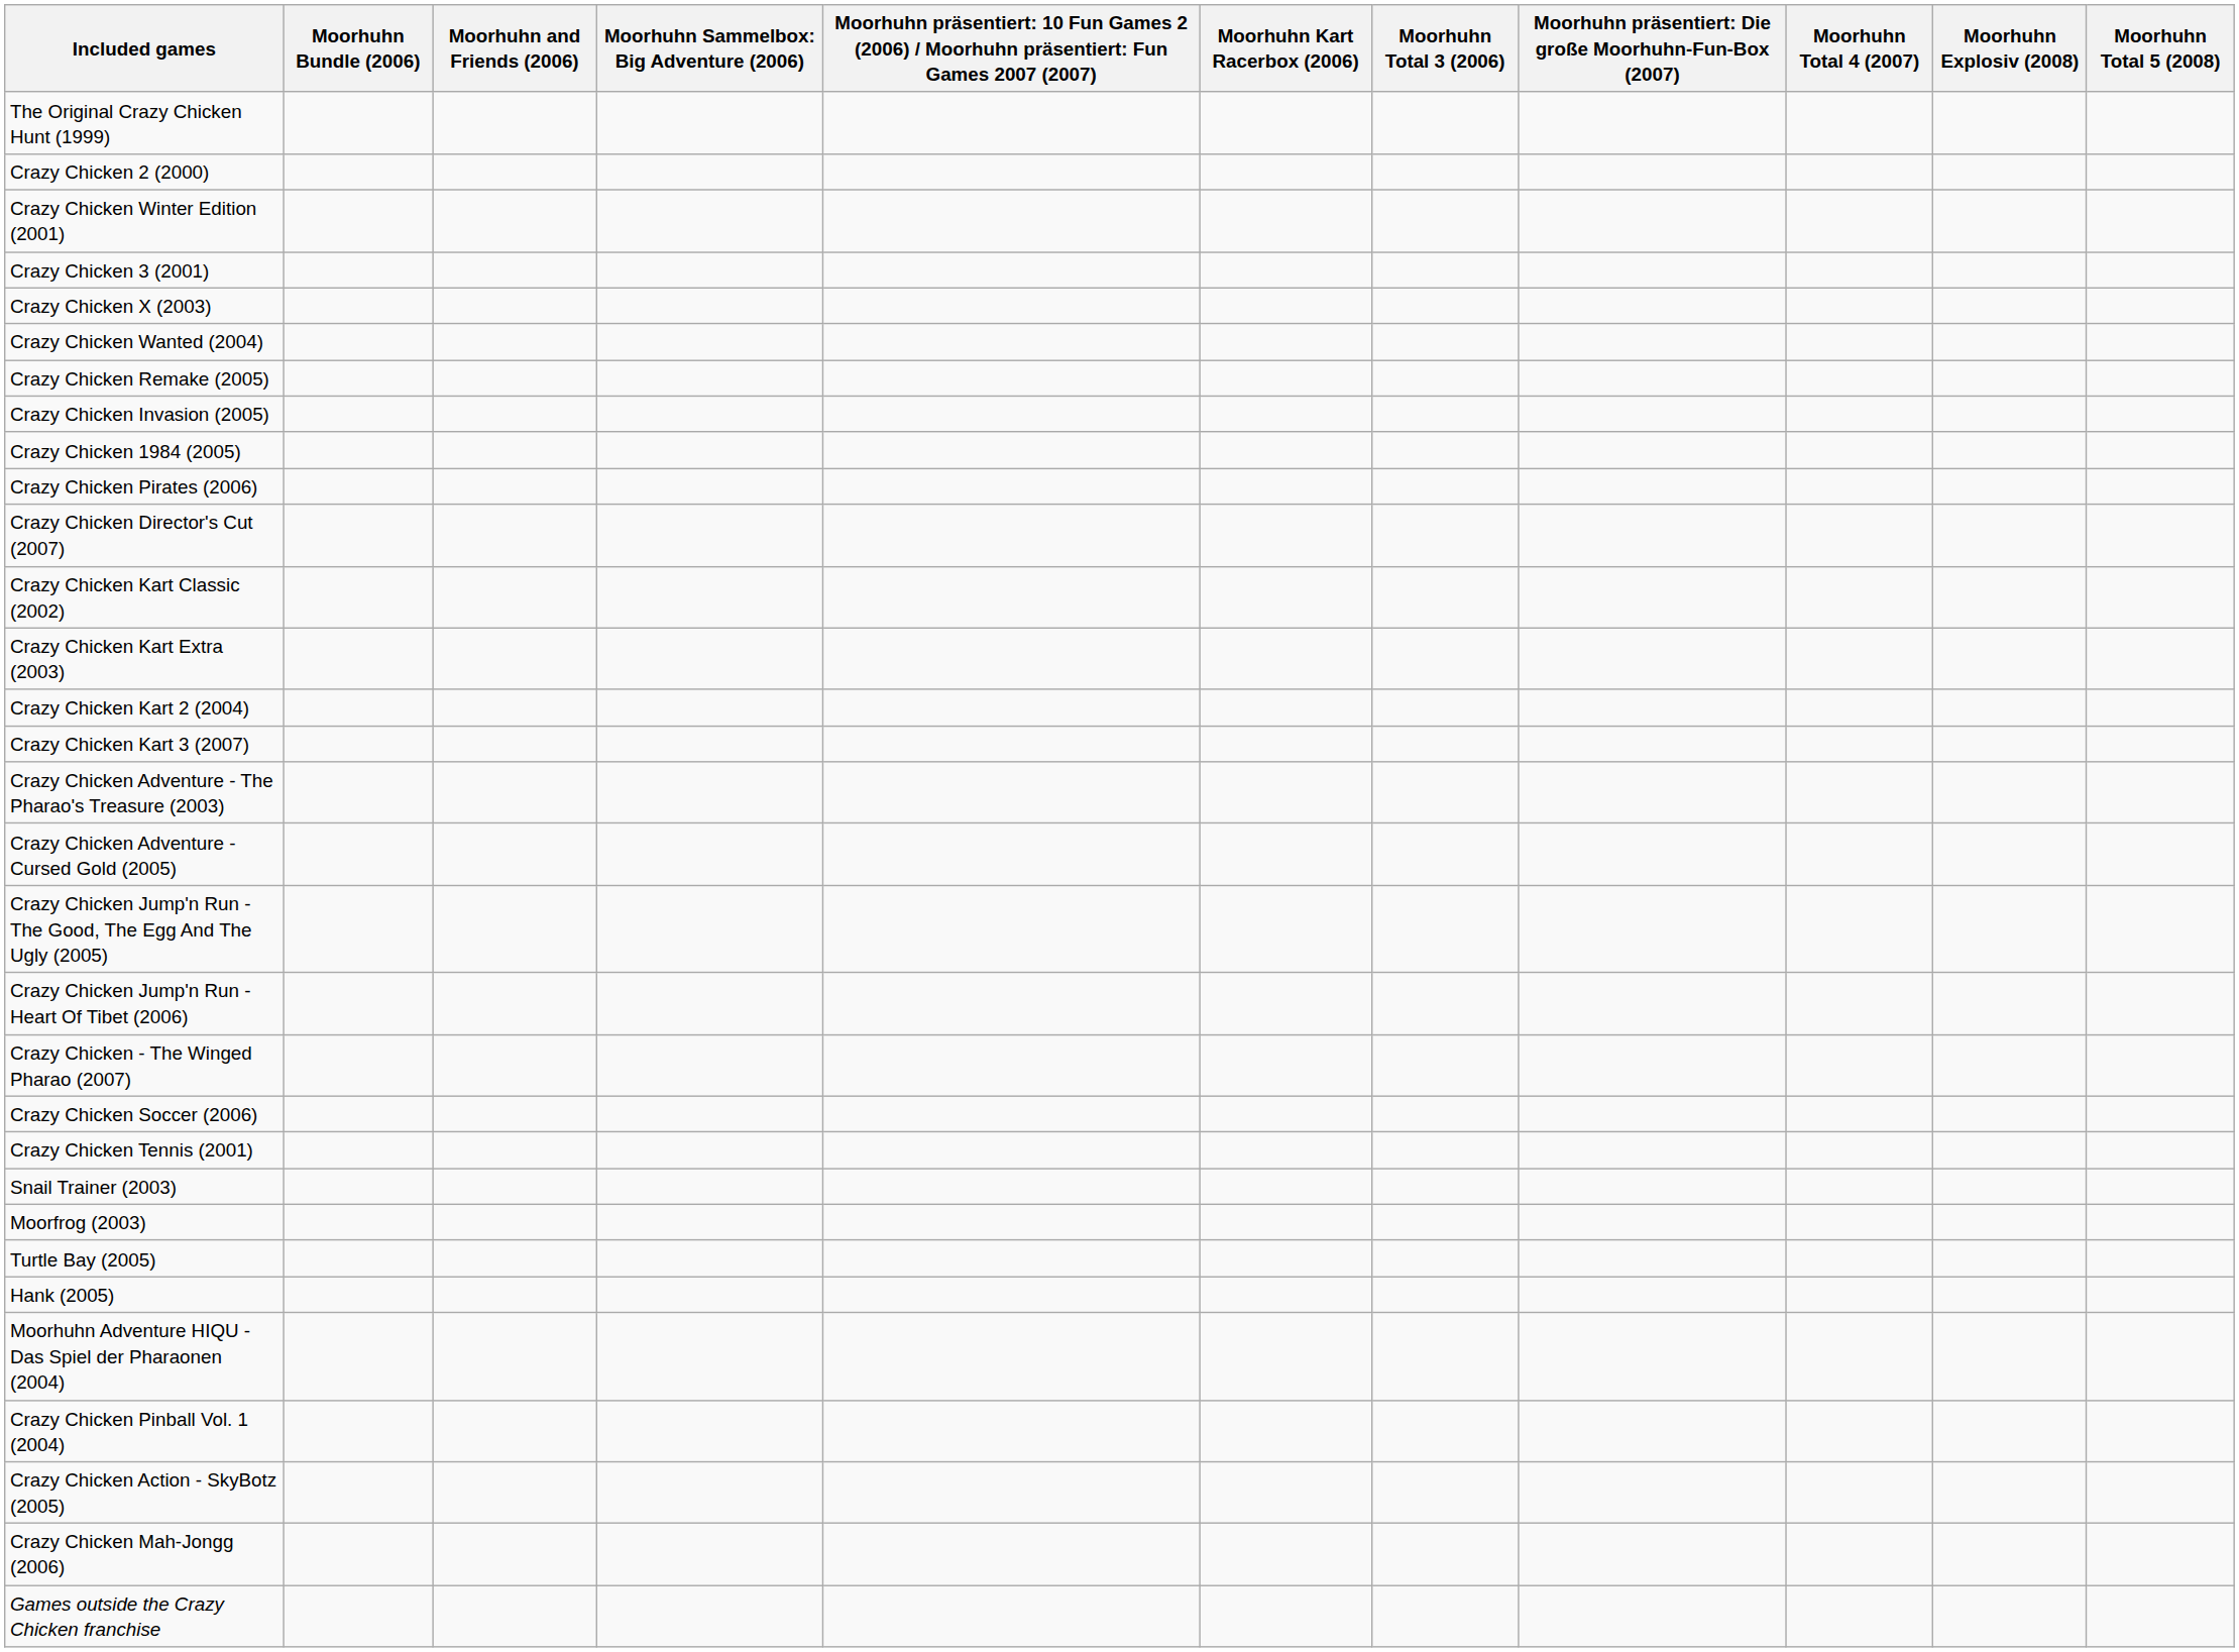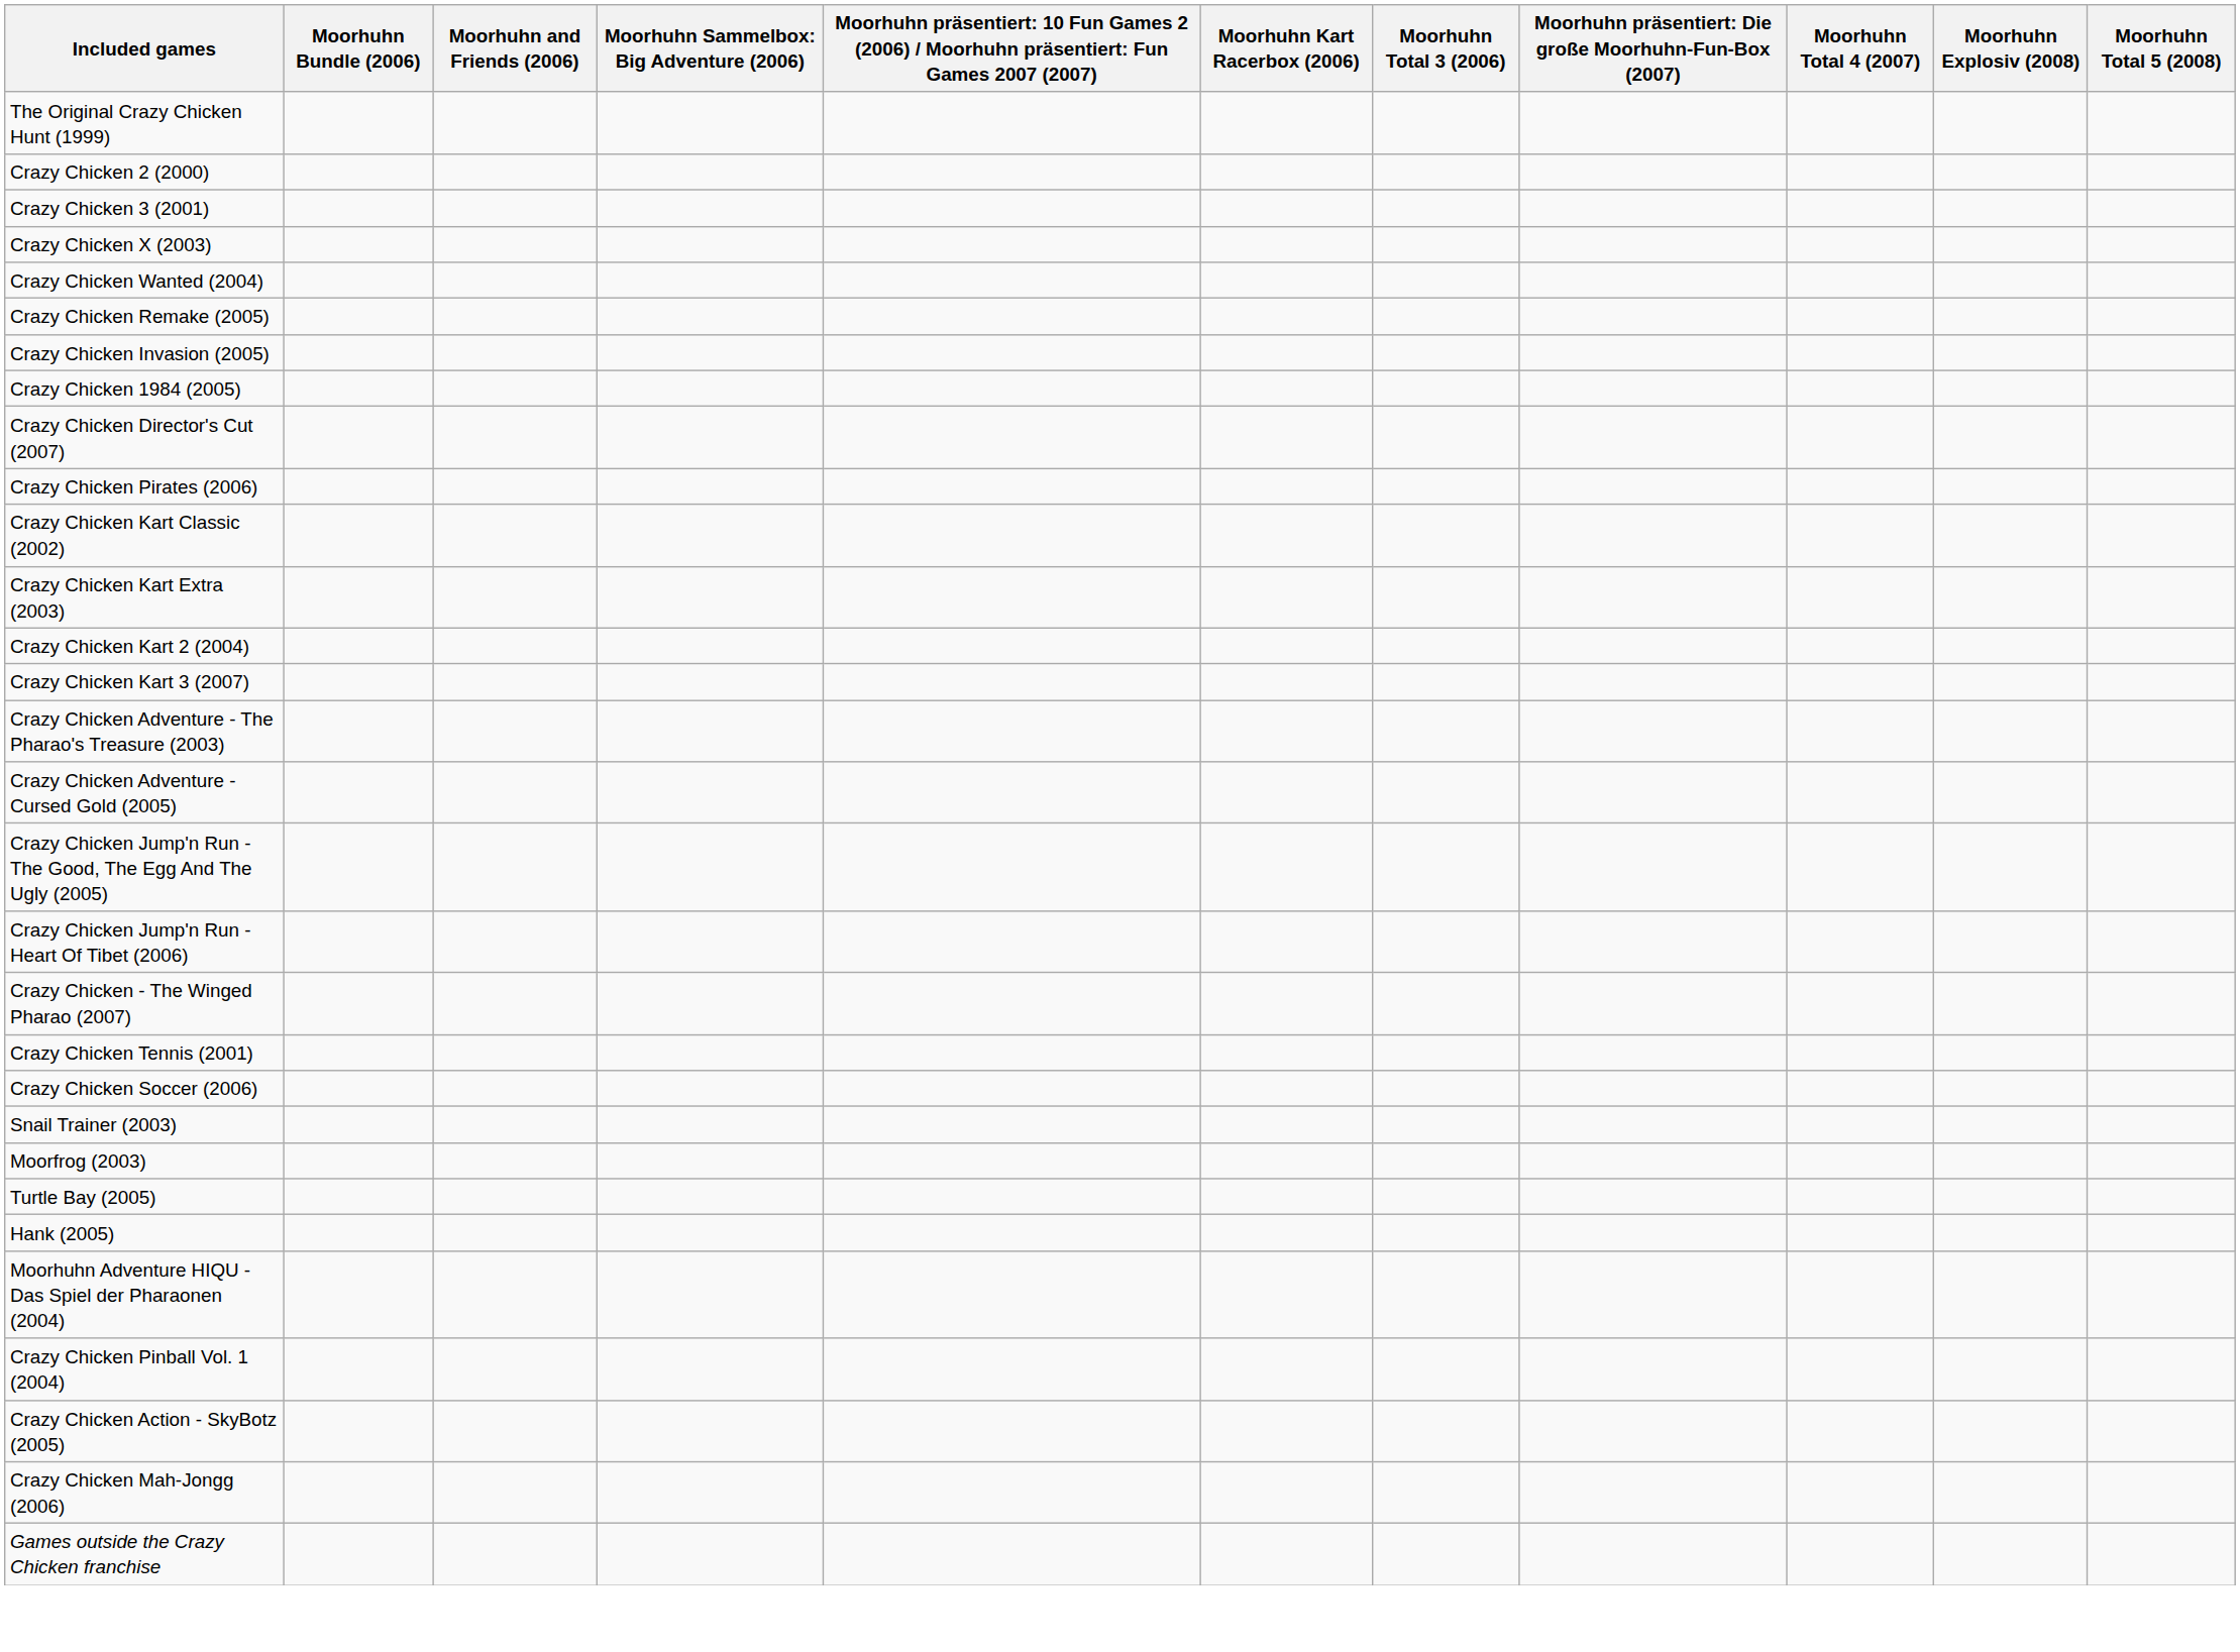 <table class="wikitable sortable mw-collapsible mw-collapsed">
 <tr>
 <th><small>Included games</small></th>
 <th><small>Moorhuhn Bundle (2006)</small></th>
 <th><small>Moorhuhn and Friends (2006)</small></th>
 <th><small>Moorhuhn Sammelbox: Big Adventure (2006)</small></th>
 <th><small>Moorhuhn präsentiert: 10 Fun Games 2 (2006) / Moorhuhn präsentiert: Fun Games 2007 (2007)</small></th>
 <th><small>Moorhuhn Kart Racerbox (2006)</small></th>
 <th><small>Moorhuhn Total 3 (2006)</small></th>
 <th><small>Moorhuhn präsentiert: Die große Moorhuhn-Fun-Box (2007)</small></th>
 <th><small>Moorhuhn Total 4 (2007)</small></th>
 <th><small>Moorhuhn Explosiv (2008)</small></th>
 <th><small>Moorhuhn Total 5 (2008)</small></th>
 </tr>
 <tr>
 <td><small>The Original Crazy Chicken Hunt (1999)</small></td>
 <td></td>
 <td></td>
 <td></td>
 <td></td>
 <td></td>
 <td></td>
 <td></td>
 <td></td>
 <td></td>
 <td></td>
 </tr>
 <tr>
 <td><small>Crazy Chicken 2 (2000)</small></td>
-<td></td>
-<td></td>
-<td></td>
-<td></td>
-<td></td>
-<td></td>
-<td></td>
-<td></td>
-<td></td>
-<td></td>
-</tr>
-<tr>
-<td><small>Crazy Chicken Winter Edition (2001)</small></td>
 <td></td>
 <td></td>
 <td></td>
 <td></td>
 <td></td>
 <td></td>
 <td></td>
 <td></td>
 <td></td>
 <td></td>
 </tr>
 <tr>
 <td><small>Crazy Chicken 3 (2001)</small></td>
 <td></td>
 <td></td>
 <td></td>
 <td></td>
 <td></td>
 <td></td>
 <td></td>
 <td></td>
 <td></td>
 <td></td>
 </tr>
 <tr>
 <td><small>Crazy Chicken X (2003)</small></td>
 <td></td>
 <td></td>
 <td></td>
 <td></td>
 <td></td>
 <td></td>
 <td></td>
 <td></td>
 <td></td>
 <td></td>
 </tr>
 <tr>
 <td><small>Crazy Chicken Wanted (2004)</small></td>
 <td></td>
 <td></td>
 <td></td>
 <td></td>
 <td></td>
 <td></td>
 <td></td>
 <td></td>
 <td></td>
 <td></td>
 </tr>
 <tr>
 <td><small>Crazy Chicken Remake (2005)</small></td>
 <td></td>
 <td></td>
 <td></td>
 <td></td>
 <td></td>
 <td></td>
 <td></td>
 <td></td>
 <td></td>
 <td></td>
 </tr>
 <tr>
 <td><small>Crazy Chicken Invasion (2005)</small></td>
 <td></td>
 <td></td>
 <td></td>
 <td></td>
 <td></td>
 <td></td>
 <td></td>
 <td></td>
 <td></td>
 <td></td>
 </tr>
 <tr>
 <td><small>Crazy Chicken 1984 (2005)</small></td>
 <td></td>
 <td></td>
 <td></td>
 <td></td>
 <td></td>
 <td></td>
 <td></td>
 <td></td>
 <td></td>
 <td></td>
 </tr>
 <tr>
-<td><small>Crazy Chicken Pirates (2006)</small></td>
+<td><small>Crazy Chicken Director's Cut (2007)</small></td>
 <td></td>
 <td></td>
 <td></td>
 <td></td>
 <td></td>
 <td></td>
 <td></td>
 <td></td>
 <td></td>
 <td></td>
 </tr>
 <tr>
-<td><small>Crazy Chicken Director's Cut (2007)</small></td>
+<td><small>Crazy Chicken Pirates (2006)</small></td>
 <td></td>
 <td></td>
 <td></td>
 <td></td>
 <td></td>
 <td></td>
 <td></td>
 <td></td>
 <td></td>
 <td></td>
 </tr>
 <tr>
 <td><small>Crazy Chicken Kart Classic (2002)</small></td>
 <td></td>
 <td></td>
 <td></td>
 <td></td>
 <td></td>
 <td></td>
 <td></td>
 <td></td>
 <td></td>
 <td></td>
 </tr>
 <tr>
 <td><small>Crazy Chicken Kart Extra (2003)</small></td>
 <td></td>
 <td></td>
 <td></td>
 <td></td>
 <td></td>
 <td></td>
 <td></td>
 <td></td>
 <td></td>
 <td></td>
 </tr>
 <tr>
 <td><small>Crazy Chicken Kart 2 (2004)</small></td>
 <td></td>
 <td></td>
 <td></td>
 <td></td>
 <td></td>
 <td></td>
 <td></td>
 <td></td>
 <td></td>
 <td></td>
 </tr>
 <tr>
 <td><small>Crazy Chicken Kart 3 (2007)</small></td>
 <td></td>
 <td></td>
 <td></td>
 <td></td>
 <td></td>
 <td></td>
 <td></td>
 <td></td>
 <td></td>
 <td></td>
 </tr>
 <tr>
 <td><small>Crazy Chicken Adventure - The Pharao's Treasure (2003)</small></td>
 <td></td>
 <td></td>
 <td></td>
 <td></td>
 <td></td>
 <td></td>
 <td></td>
 <td></td>
 <td></td>
 <td></td>
 </tr>
 <tr>
 <td><small>Crazy Chicken Adventure - Cursed Gold (2005)</small></td>
 <td></td>
 <td></td>
 <td></td>
 <td></td>
 <td></td>
 <td></td>
 <td></td>
 <td></td>
 <td></td>
 <td></td>
 </tr>
 <tr>
 <td><small>Crazy Chicken Jump'n Run - The Good, The Egg And The Ugly (2005)</small></td>
 <td></td>
 <td></td>
 <td></td>
 <td></td>
 <td></td>
 <td></td>
 <td></td>
 <td></td>
 <td></td>
 <td></td>
 </tr>
 <tr>
 <td><small>Crazy Chicken Jump'n Run - Heart Of Tibet (2006)</small></td>
 <td></td>
 <td></td>
 <td></td>
 <td></td>
 <td></td>
 <td></td>
 <td></td>
 <td></td>
 <td></td>
 <td></td>
 </tr>
 <tr>
 <td><small>Crazy Chicken - The Winged Pharao (2007)</small></td>
 <td></td>
 <td></td>
 <td></td>
 <td></td>
 <td></td>
 <td></td>
 <td></td>
 <td></td>
 <td></td>
 <td></td>
 </tr>
 <tr>
-<td><small>Crazy Chicken Soccer (2006)</small></td>
+<td><small>Crazy Chicken Tennis (2001)</small></td>
 <td></td>
 <td></td>
 <td></td>
 <td></td>
 <td></td>
 <td></td>
 <td></td>
 <td></td>
 <td></td>
 <td></td>
 </tr>
 <tr>
-<td><small>Crazy Chicken Tennis (2001)</small></td>
+<td><small>Crazy Chicken Soccer (2006)</small></td>
 <td></td>
 <td></td>
 <td></td>
 <td></td>
 <td></td>
 <td></td>
 <td></td>
 <td></td>
 <td></td>
 <td></td>
 </tr>
 <tr>
 <td><small>Snail Trainer (2003)</small></td>
 <td></td>
 <td></td>
 <td></td>
 <td></td>
 <td></td>
 <td></td>
 <td></td>
 <td></td>
 <td></td>
 <td></td>
 </tr>
 <tr>
 <td><small>Moorfrog (2003)</small></td>
 <td></td>
 <td></td>
 <td></td>
 <td></td>
 <td></td>
 <td></td>
 <td></td>
 <td></td>
 <td></td>
 <td></td>
 </tr>
 <tr>
 <td><small>Turtle Bay (2005)</small></td>
 <td></td>
 <td></td>
 <td></td>
 <td></td>
 <td></td>
 <td></td>
 <td></td>
 <td></td>
 <td></td>
 <td></td>
 </tr>
 <tr>
 <td><small>Hank (2005)</small></td>
 <td></td>
 <td></td>
 <td></td>
 <td></td>
 <td></td>
 <td></td>
 <td></td>
 <td></td>
 <td></td>
 <td></td>
 </tr>
 <tr>
 <td><small>Moorhuhn Adventure HIQU - Das Spiel der Pharaonen (2004)</small></td>
 <td></td>
 <td></td>
 <td></td>
 <td></td>
 <td></td>
 <td></td>
 <td></td>
 <td></td>
 <td></td>
 <td></td>
 </tr>
 <tr>
 <td><small>Crazy Chicken Pinball Vol. 1 (2004)</small></td>
 <td></td>
 <td></td>
 <td></td>
 <td></td>
 <td></td>
 <td></td>
 <td></td>
 <td></td>
 <td></td>
 <td></td>
 </tr>
 <tr>
 <td><small>Crazy Chicken Action - SkyBotz (2005)</small></td>
 <td></td>
 <td></td>
 <td></td>
 <td></td>
 <td></td>
 <td></td>
 <td></td>
 <td></td>
 <td></td>
 <td></td>
 </tr>
 <tr>
 <td><small>Crazy Chicken Mah-Jongg (2006)</small></td>
 <td></td>
 <td></td>
 <td></td>
 <td></td>
 <td></td>
 <td></td>
 <td></td>
 <td></td>
 <td></td>
 <td></td>
 </tr>
 <tr>
 <td><em><small>Games outside the Crazy Chicken franchise</small></em></td>
 <td></td>
 <td></td>
 <td></td>
 <td></td>
 <td></td>
 <td></td>
 <td></td>
 <td></td>
 <td></td>
 <td></td>
 </tr>
 </table>
